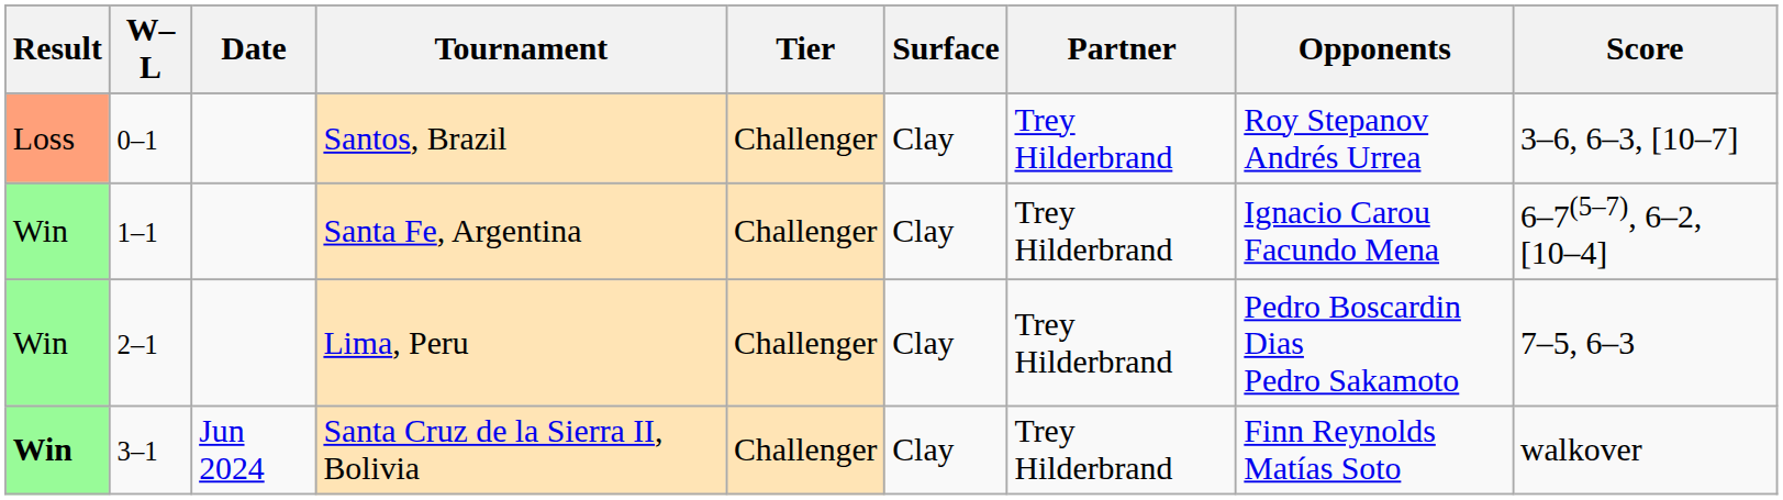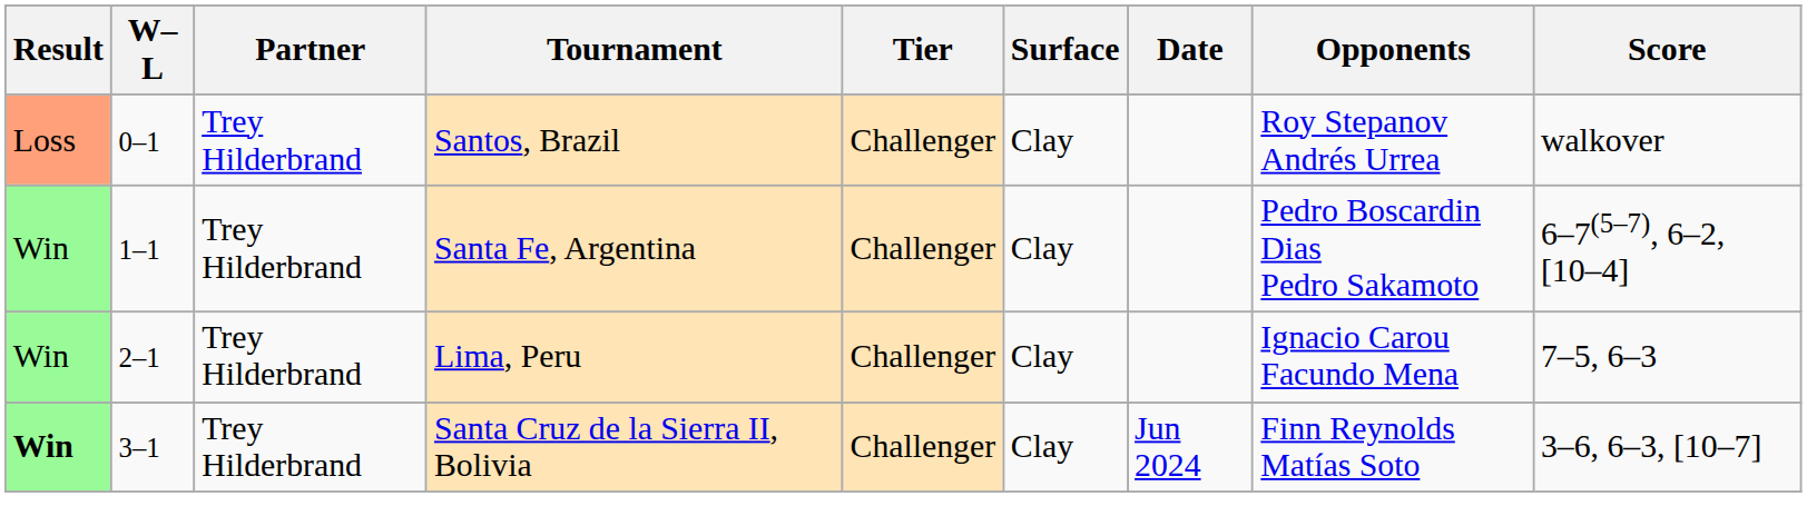 <table class="sortable wikitable">
 <tr>
 <th>Result</th>
 <th class="unsortable">W–L</th>
-<th>Date</th>
+<th>Partner</th>
 <th>Tournament</th>
 <th>Tier</th>
 <th>Surface</th>
-<th>Partner</th>
+<th>Date</th>
 <th>Opponents</th>
 <th class="unsortable">Score</th>
 </tr>
 <tr>
 <td bgcolor=ffa07a>Loss</td>
 <td><small>0–1</small></td>
-<td><a href='#'></a></td>
+<td> <a href='#'>Trey Hilderbrand</a></td>
 <td style="background:moccasin;"><a href='#'>Santos</a>, Brazil</td>
 <td style="background:moccasin;">Challenger</td>
 <td>Clay</td>
-<td> <a href='#'>Trey Hilderbrand</a></td>
+<td><a href='#'></a></td>
 <td> <a href='#'>Roy Stepanov</a><br> <a href='#'>Andrés Urrea</a></td>
-<td>3–6, 6–3, [10–7]</td>
+<td>walkover</td>
 </tr>
 <tr>
 <td bgcolor=98fb98>Win</td>
 <td><small>1–1</small></td>
-<td><a href='#'></a></td>
+<td> Trey Hilderbrand</td>
 <td style="background:moccasin;"><a href='#'>Santa Fe</a>, Argentina</td>
 <td style="background:moccasin;">Challenger</td>
 <td>Clay</td>
-<td> Trey Hilderbrand</td>
-<td> <a href='#'>Ignacio Carou</a><br> <a href='#'>Facundo Mena</a></td>
+<td><a href='#'></a></td>
+<td> <a href='#'>Pedro Boscardin Dias</a><br> <a href='#'>Pedro Sakamoto</a></td>
 <td>6–7<sup>(5–7)</sup>, 6–2, [10–4]</td>
 </tr>
 <tr>
 <td bgcolor=98fb98>Win</td>
 <td><small>2–1</small></td>
-<td><a href='#'></a></td>
+<td> Trey Hilderbrand</td>
 <td style="background:moccasin;"><a href='#'>Lima</a>, Peru</td>
 <td style="background:moccasin;">Challenger</td>
 <td>Clay</td>
-<td> Trey Hilderbrand</td>
-<td> <a href='#'>Pedro Boscardin Dias</a><br> <a href='#'>Pedro Sakamoto</a></td>
+<td><a href='#'></a></td>
+<td> <a href='#'>Ignacio Carou</a><br> <a href='#'>Facundo Mena</a></td>
 <td>7–5, 6–3</td>
 </tr>
 <tr>
 <td bgcolor=98fb98><strong>Win</strong></td>
 <td><small>3–1</small></td>
-<td><a href='#'>Jun 2024</a></td>
+<td> Trey Hilderbrand</td>
 <td style="background:moccasin;"><a href='#'>Santa Cruz de la Sierra II</a>, Bolivia</td>
 <td style="background:moccasin;">Challenger</td>
 <td>Clay</td>
-<td> Trey Hilderbrand</td>
+<td><a href='#'>Jun 2024</a></td>
 <td> <a href='#'>Finn Reynolds</a><br> <a href='#'>Matías Soto</a></td>
-<td>walkover</td>
+<td>3–6, 6–3, [10–7]</td>
 </tr>
 </table>
